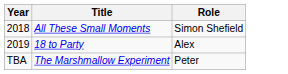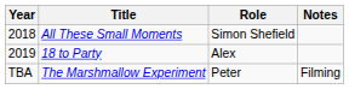 <table class="wikitable">
 <tr>
 <th>Year</th>
 <th>Title</th>
 <th>Role</th>
+<th class="unsortable">Notes</th>
 </tr>
 <tr>
 <td>2018</td>
 <td><em><a href='#'>All These Small Moments</a></em></td>
 <td>Simon Shefield</td>
+<td></td>
 </tr>
 <tr>
 <td>2019</td>
 <td><em><a href='#'>18 to Party</a></em></td>
 <td>Alex</td>
+<td></td>
 </tr>
 <tr>
 <td>TBA</td>
 <td><em><a href='#'>The Marshmallow Experiment</a></em></td>
 <td>Peter</td>
+<td>Filming</td>
 </tr>
 </table>
